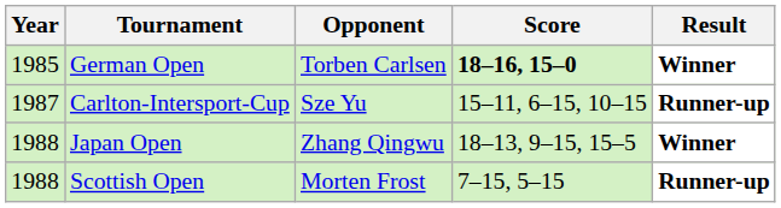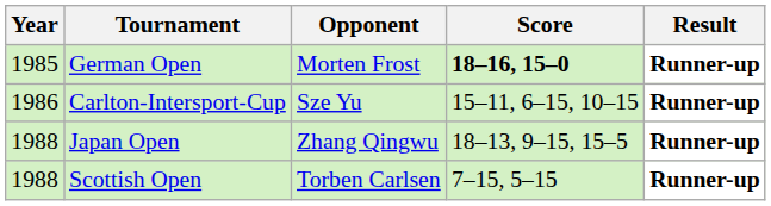 <table class="sortable wikitable" style="font-size: 90%;">
 <tr>
 <th>Year</th>
 <th>Tournament</th>
 <th>Opponent</th>
 <th>Score</th>
 <th>Result</th>
 </tr>
 <tr style="background:#D4F1C5">
 <td align="center">1985</td>
 <td><a href='#'>German Open</a></td>
-<td> <a href='#'>Torben Carlsen</a></td>
+<td> <a href='#'>Morten Frost</a></td>
 <td><strong>18–16, 15–0</strong></td>
-<td style="text-align:left; background:white"> <strong>Winner</strong></td>
+<td style="text-align:left; background:white"> <strong>Runner-up</strong></td>
 </tr>
 <tr style="background:#D4F1C5">
-<td align="center">1987</td>
+<td align="center">1986</td>
 <td><a href='#'>Carlton-Intersport-Cup</a></td>
 <td> <a href='#'>Sze Yu</a></td>
 <td>15–11, 6–15, 10–15</td>
 <td style="text-align:left; background:white"> <strong>Runner-up</strong></td>
 </tr>
 <tr style="background:#D4F1C5">
 <td align="center">1988</td>
 <td><a href='#'>Japan Open</a></td>
 <td> <a href='#'>Zhang Qingwu</a></td>
 <td>18–13, 9–15, 15–5</td>
-<td style="text-align:left; background:white"> <strong>Winner</strong></td>
+<td style="text-align:left; background:white"> <strong>Runner-up</strong></td>
 </tr>
 <tr style="background:#D4F1C5">
 <td align="center">1988</td>
 <td><a href='#'>Scottish Open</a></td>
-<td> <a href='#'>Morten Frost</a></td>
+<td> <a href='#'>Torben Carlsen</a></td>
 <td>7–15, 5–15</td>
 <td style="text-align:left; background:white"> <strong>Runner-up</strong></td>
 </tr>
 </table>
